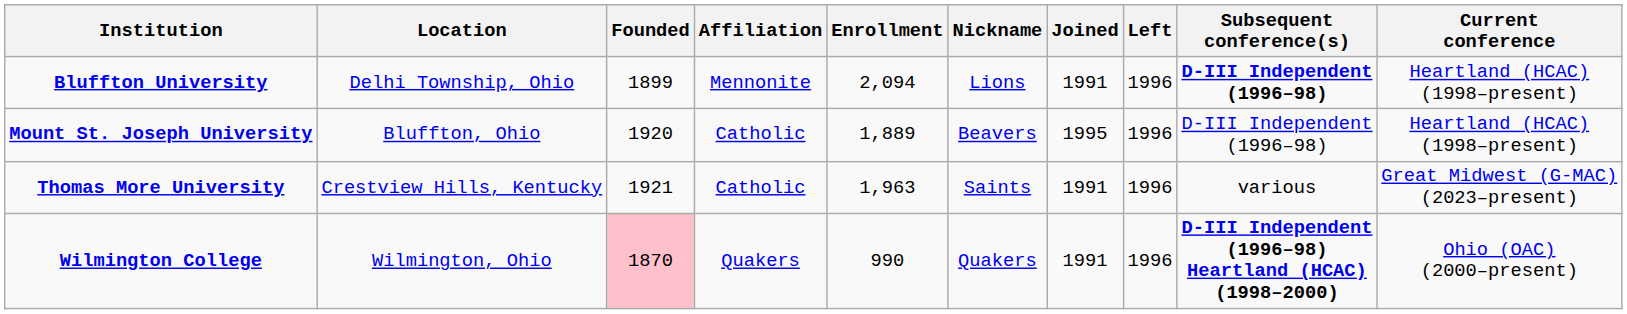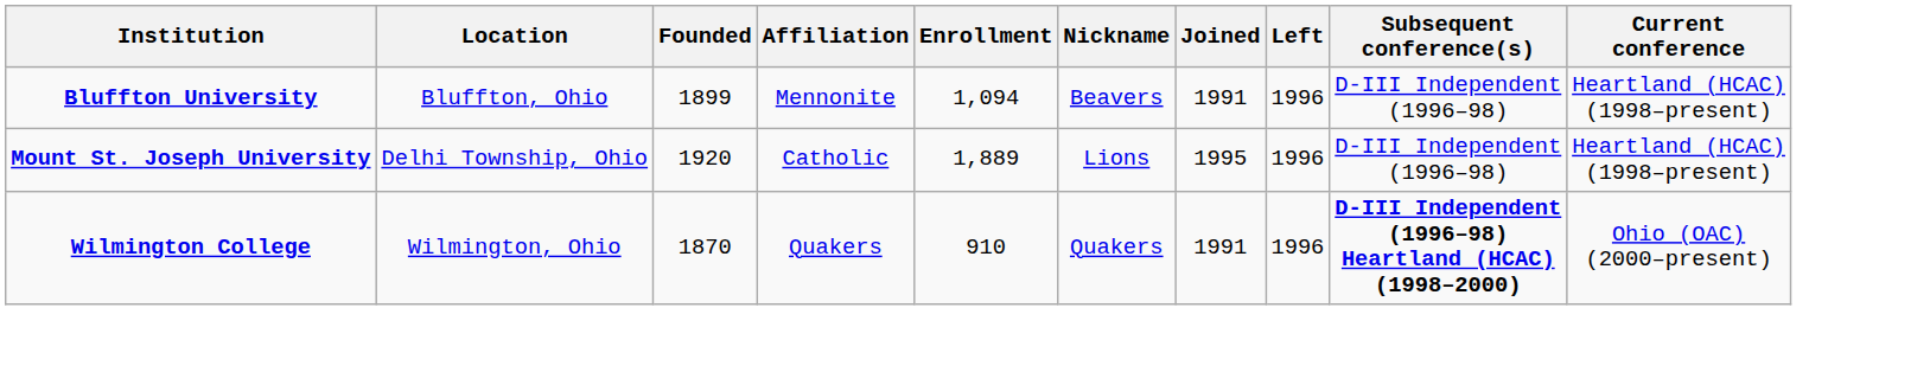 <table class="sortable wikitable" style="text-align:center;">
 <tr>
 <th>Institution</th>
 <th>Location</th>
 <th>Founded</th>
 <th>Affiliation</th>
 <th>Enrollment</th>
 <th>Nickname</th>
 <th>Joined</th>
 <th>Left</th>
 <th>Subsequent<br>conference(s)</th>
 <th>Current<br>conference</th>
 </tr>
 <tr>
 <td><strong><a href='#'>Bluffton University</a></strong></td>
-<td><a href='#'>Delhi Township, Ohio</a></td>
+<td><a href='#'>Bluffton, Ohio</a></td>
 <td>1899</td>
 <td><a href='#'>Mennonite</a></td>
-<td>2,094</td>
-<td><a href='#'>Lions</a></td>
+<td>1,094</td>
+<td><a href='#'>Beavers</a></td>
 <td>1991</td>
 <td>1996</td>
-<td><strong><a href='#'>D-III Independent</a><br>(1996–98)</strong></td>
+<td><a href='#'>D-III Independent</a><br>(1996–98)</td>
 <td><a href='#'>Heartland (HCAC)</a><br>(1998–present)</td>
 </tr>
 <tr>
 <td><strong><a href='#'>Mount St. Joseph University</a></strong></td>
-<td><a href='#'>Bluffton, Ohio</a></td>
+<td><a href='#'>Delhi Township, Ohio</a></td>
 <td>1920</td>
 <td><a href='#'>Catholic</a><br></td>
 <td>1,889</td>
-<td><a href='#'>Beavers</a></td>
+<td><a href='#'>Lions</a></td>
 <td>1995</td>
 <td>1996</td>
 <td><a href='#'>D-III Independent</a><br>(1996–98)</td>
 <td><a href='#'>Heartland (HCAC)</a><br>(1998–present)</td>
 </tr>
 <tr>
-<td><strong><a href='#'>Thomas More University</a></strong></td>
-<td><a href='#'>Crestview Hills, Kentucky</a></td>
-<td>1921</td>
-<td><a href='#'>Catholic</a><br></td>
-<td>1,963</td>
-<td><a href='#'>Saints</a></td>
-<td>1991</td>
-<td>1996</td>
-<td>various</td>
-<td><a href='#'>Great Midwest (G-MAC)</a><br>(2023–present)</td>
-</tr>
-<tr>
 <td><strong><a href='#'>Wilmington College</a></strong></td>
 <td><a href='#'>Wilmington, Ohio</a></td>
-<td style="background: pink;">1870</td>
+<td>1870</td>
 <td><a href='#'>Quakers</a></td>
-<td>990</td>
+<td>910</td>
 <td><a href='#'>Quakers</a></td>
 <td>1991</td>
 <td>1996</td>
 <td><strong><a href='#'>D-III Independent</a><br>(1996–98)<br><a href='#'>Heartland (HCAC)</a><br>(1998–2000)</strong></td>
 <td><a href='#'>Ohio (OAC)</a><br>(2000–present)</td>
 </tr>
 </table>
